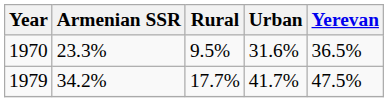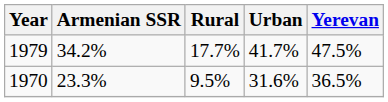 <table class="wikitable floatright">
 <tr>
 <th>Year</th>
 <th>Armenian SSR</th>
 <th>Rural</th>
 <th>Urban</th>
 <th><a href='#'>Yerevan</a></th>
 </tr>
 <tr>
+<td>1979</td>
+<td>34.2%</td>
+<td>17.7%</td>
+<td>41.7%</td>
+<td>47.5%</td>
+</tr>
+<tr>
 <td>1970</td>
 <td>23.3%</td>
 <td>9.5%</td>
 <td>31.6%</td>
 <td>36.5%</td>
 </tr>
 <tr>
-<td>1979</td>
-<td>34.2%</td>
-<td>17.7%</td>
-<td>41.7%</td>
-<td>47.5%</td>
-</tr>
-<tr>
 </tr>
 </table>
